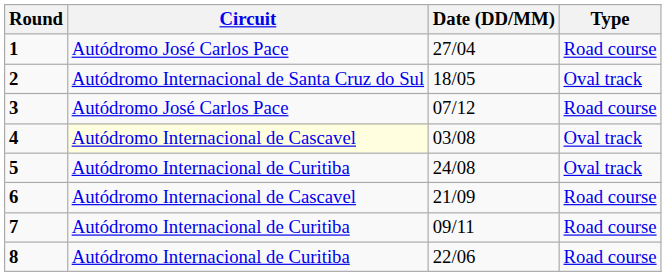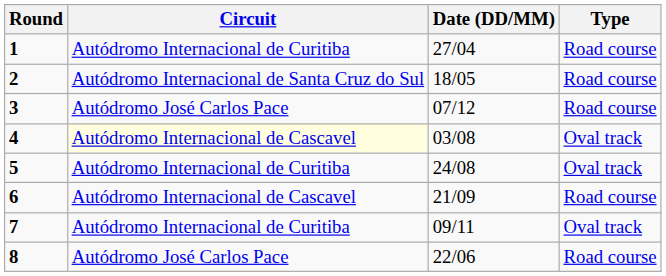 <table class="wikitable">
 <tr>
 <th>Round</th>
 <th><a href='#'>Circuit</a></th>
 <th>Date (DD/MM)</th>
 <th>Type</th>
 </tr>
 <tr>
 <td><strong>1</strong></td>
-<td><a href='#'>Autódromo José Carlos Pace</a></td>
+<td><a href='#'>Autódromo Internacional de Curitiba</a></td>
 <td>27/04</td>
 <td><a href='#'>Road course</a></td>
 </tr>
 <tr>
 <td><strong>2</strong></td>
 <td><a href='#'>Autódromo Internacional de Santa Cruz do Sul</a></td>
 <td>18/05</td>
-<td><a href='#'>Oval track</a></td>
+<td><a href='#'>Road course</a></td>
 </tr>
 <tr>
 <td><strong>3</strong></td>
 <td><a href='#'>Autódromo José Carlos Pace</a></td>
 <td>07/12</td>
 <td><a href='#'>Road course</a></td>
 </tr>
 <tr>
 <td><strong>4</strong></td>
 <td style="background: lightyellow;"><a href='#'>Autódromo Internacional de Cascavel</a></td>
 <td>03/08</td>
 <td><a href='#'>Oval track</a></td>
 </tr>
 <tr>
 <td><strong>5</strong></td>
 <td><a href='#'>Autódromo Internacional de Curitiba</a></td>
 <td>24/08</td>
 <td><a href='#'>Oval track</a></td>
 </tr>
 <tr>
 <td><strong>6</strong></td>
 <td><a href='#'>Autódromo Internacional de Cascavel</a></td>
 <td>21/09</td>
 <td><a href='#'>Road course</a></td>
 </tr>
 <tr>
 <td><strong>7</strong></td>
 <td><a href='#'>Autódromo Internacional de Curitiba</a></td>
 <td>09/11</td>
-<td><a href='#'>Road course</a></td>
+<td><a href='#'>Oval track</a></td>
 </tr>
 <tr>
 <td><strong>8</strong></td>
-<td><a href='#'>Autódromo Internacional de Curitiba</a></td>
+<td><a href='#'>Autódromo José Carlos Pace</a></td>
 <td>22/06</td>
 <td><a href='#'>Road course</a></td>
 </tr>
 </table>
